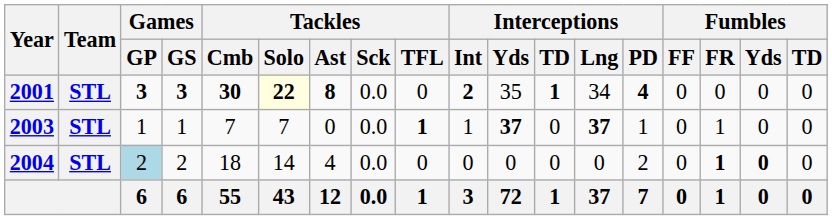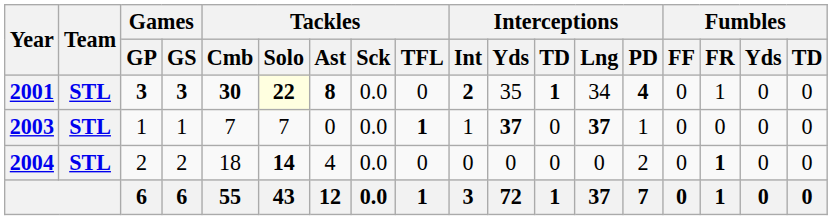 <table class="wikitable" style="text-align:center">
 <tr>
 <th rowspan="2">Year</th>
 <th rowspan="2">Team</th>
 <th colspan="2">Games</th>
 <th colspan="5">Tackles</th>
 <th colspan="5">Interceptions</th>
 <th colspan="4">Fumbles</th>
 </tr>
 <tr>
 <th>GP</th>
 <th>GS</th>
 <th>Cmb</th>
 <th>Solo</th>
 <th>Ast</th>
 <th>Sck</th>
 <th>TFL</th>
 <th>Int</th>
 <th>Yds</th>
 <th>TD</th>
 <th>Lng</th>
 <th>PD</th>
 <th>FF</th>
 <th>FR</th>
 <th>Yds</th>
 <th>TD</th>
 </tr>
 <tr>
 <th><a href='#'>2001</a></th>
 <th><a href='#'>STL</a></th>
 <td><strong>3</strong></td>
 <td><strong>3</strong></td>
 <td><strong>30</strong></td>
 <td style="background: lightyellow;"><strong>22</strong></td>
 <td><strong>8</strong></td>
 <td>0.0</td>
 <td>0</td>
 <td><strong>2</strong></td>
 <td>35</td>
 <td><strong>1</strong></td>
 <td>34</td>
 <td><strong>4</strong></td>
 <td>0</td>
-<td>0</td>
+<td>1</td>
 <td>0</td>
 <td>0</td>
 </tr>
 <tr>
 <th><a href='#'>2003</a></th>
 <th><a href='#'>STL</a></th>
 <td>1</td>
 <td>1</td>
 <td>7</td>
 <td>7</td>
 <td>0</td>
 <td>0.0</td>
 <td><strong>1</strong></td>
 <td>1</td>
 <td><strong>37</strong></td>
 <td>0</td>
 <td><strong>37</strong></td>
 <td>1</td>
 <td>0</td>
-<td>1</td>
+<td>0</td>
 <td>0</td>
 <td>0</td>
 </tr>
 <tr>
 <th><a href='#'>2004</a></th>
 <th><a href='#'>STL</a></th>
-<td style="background: lightblue;">2</td>
+<td>2</td>
 <td>2</td>
 <td>18</td>
-<td>14</td>
+<td><strong>14</strong></td>
 <td>4</td>
 <td>0.0</td>
 <td>0</td>
 <td>0</td>
 <td>0</td>
 <td>0</td>
 <td>0</td>
 <td>2</td>
 <td>0</td>
 <td><strong>1</strong></td>
-<td><strong>0</strong></td>
+<td>0</td>
 <td>0</td>
 </tr>
 <tr>
 <th colspan="2"></th>
 <th>6</th>
 <th>6</th>
 <th>55</th>
 <th>43</th>
 <th>12</th>
 <th>0.0</th>
 <th>1</th>
 <th>3</th>
 <th>72</th>
 <th>1</th>
 <th>37</th>
 <th>7</th>
 <th>0</th>
 <th>1</th>
 <th>0</th>
 <th>0</th>
 </tr>
 </table>
